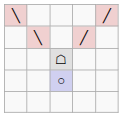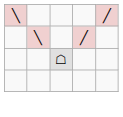 <table border="1" class="wikitable">
 <tr align=center>
 <td width="20" style="background:#f0d0d0;">╲</td>
 <td width="20"> </td>
 <td width="20"> </td>
 <td width="20"> </td>
 <td width="20" style="background:#f0d0d0;">╱</td>
 </tr>
 <tr align=center>
 <td> </td>
 <td style="background:#f0d0d0;">╲</td>
 <td> </td>
 <td style="background:#f0d0d0;">╱</td>
 <td> </td>
 </tr>
 <tr align=center>
 <td> </td>
 <td> </td>
 <td style="background:#e0e0e0;">☖</td>
 <td> </td>
 <td> </td>
 </tr>
 <tr align=center>
 <td> </td>
 <td> </td>
-<td style="background:#d0d0f0;">○</td>
-<td> </td>
-<td> </td>
-</tr>
-<tr align=center>
-<td> </td>
-<td> </td>
 <td> </td>
 <td> </td>
 <td> </td>
 </tr>
 </table>
